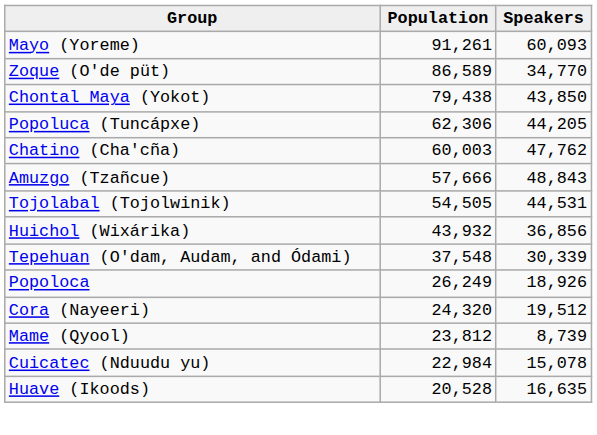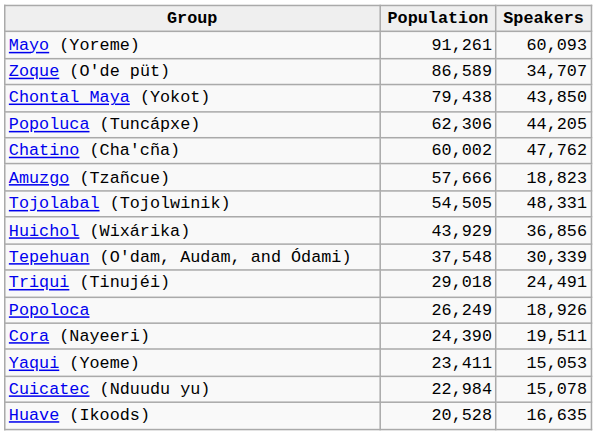 <table style="float:left; width: 35em; font-size: 85%; text-align: left;" class="wikitable">
 <tr>
 <th style="background:#efefef; text-align:center;">Group</th>
 <th style="background:#efefef; text-align:center;">Population</th>
 <th style="background:#efefef; text-align:center;">Speakers</th>
 </tr>
 <tr>
 <td><a href='#'>Mayo</a> (Yoreme)</td>
 <td align=right>91,261</td>
 <td align=right>60,093</td>
 </tr>
 <tr>
 <td><a href='#'>Zoque</a> (O'de püt)</td>
 <td align=right>86,589</td>
-<td align=right>34,770</td>
+<td align=right>34,707</td>
 </tr>
 <tr>
 <td><a href='#'>Chontal Maya</a> (Yokot)</td>
 <td align=right>79,438</td>
 <td align=right>43,850</td>
 </tr>
 <tr>
 <td><a href='#'>Popoluca</a> (Tuncápxe)</td>
 <td align=right>62,306</td>
 <td align=right>44,205</td>
 </tr>
 <tr>
 <td><a href='#'>Chatino</a> (Cha'cña)</td>
-<td align=right>60,003</td>
+<td align=right>60,002</td>
 <td align=right>47,762</td>
 </tr>
 <tr>
 <td><a href='#'>Amuzgo</a> (Tzañcue)</td>
 <td align=right>57,666</td>
-<td align=right>48,843</td>
+<td align=right>18,823</td>
 </tr>
 <tr>
 <td><a href='#'>Tojolabal</a> (Tojolwinik)</td>
 <td align=right>54,505</td>
-<td align=right>44,531</td>
+<td align=right>48,331</td>
 </tr>
 <tr>
 <td><a href='#'>Huichol</a> (Wixárika)</td>
-<td align=right>43,932</td>
+<td align=right>43,929</td>
 <td align=right>36,856</td>
 </tr>
 <tr>
 <td><a href='#'>Tepehuan</a> (O'dam, Audam, and Ódami)</td>
 <td align=right>37,548</td>
 <td align=right>30,339</td>
 </tr>
 <tr>
+<td><a href='#'>Triqui</a> (Tinujéi)</td>
+<td align=right>29,018</td>
+<td align=right>24,491</td>
+</tr>
+<tr>
 <td><a href='#'>Popoloca</a></td>
 <td align=right>26,249</td>
 <td align=right>18,926</td>
 </tr>
 <tr>
 <td><a href='#'>Cora</a> (Nayeeri)</td>
-<td align=right>24,320</td>
-<td align=right>19,512</td>
+<td align=right>24,390</td>
+<td align=right>19,511</td>
 </tr>
 <tr>
-<td><a href='#'>Mame</a> (Qyool)</td>
-<td align=right>23,812</td>
-<td align=right>8,739</td>
+<td><a href='#'>Yaqui</a> (Yoeme)</td>
+<td align=right>23,411</td>
+<td align=right>15,053</td>
 </tr>
 <tr>
 <td><a href='#'>Cuicatec</a> (Nduudu yu)</td>
 <td align=right>22,984</td>
 <td align=right>15,078</td>
 </tr>
 <tr>
 <td><a href='#'>Huave</a> (Ikoods)</td>
 <td align=right>20,528</td>
 <td align=right>16,635</td>
 </tr>
 </table>
